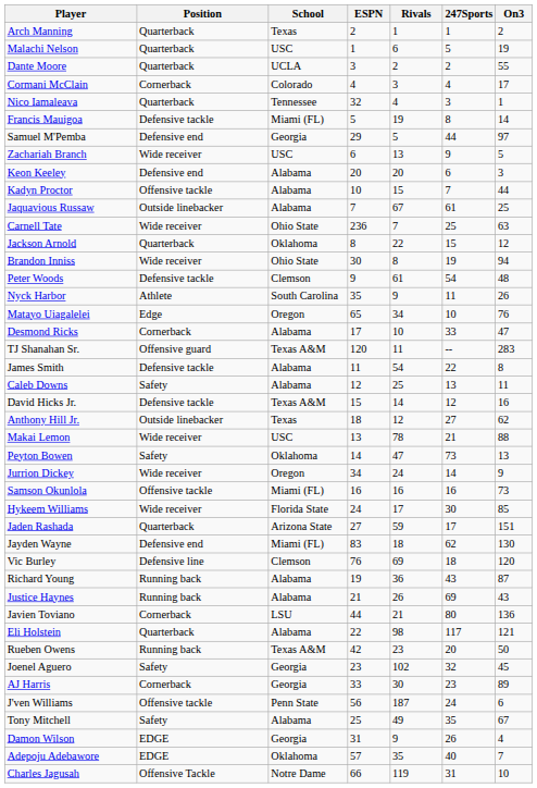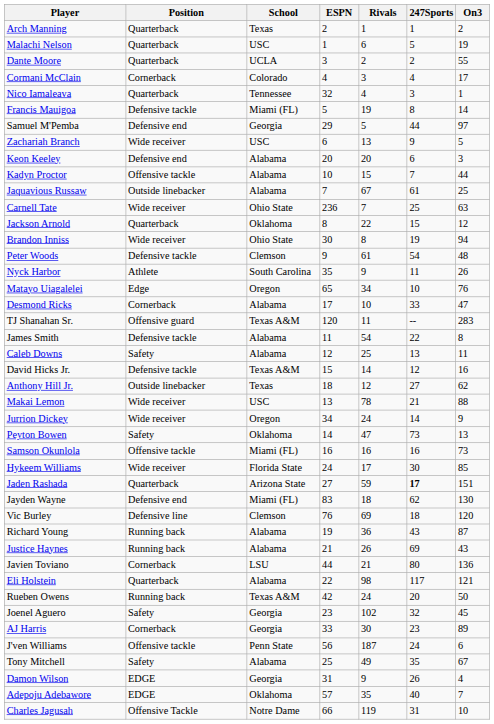 <table class="wikitable sortable">
 <tr>
 <th bgcolor="#DDDDFF" width="25%">Player</th>
 <th bgcolor="#DDDDFF" width="25%">Position</th>
 <th bgcolor="#DDDDFF" width="15%">School</th>
 <th bgcolor="#DDDDFF" width="8%">ESPN </th>
 <th bgcolor="#DDDDFF" width="10%">Rivals</th>
 <th bgcolor="#DDDDFF" width="10%">247Sports</th>
 <th>On3</th>
 </tr>
 <tr>
 <td><a href='#'>Arch Manning</a></td>
 <td>Quarterback</td>
 <td>Texas</td>
 <td>2</td>
 <td>1</td>
 <td>1</td>
 <td>2</td>
 </tr>
 <tr>
 <td><a href='#'>Malachi Nelson</a></td>
 <td>Quarterback</td>
 <td>USC</td>
 <td>1</td>
 <td>6</td>
 <td>5</td>
 <td>19</td>
 </tr>
 <tr>
 <td><a href='#'>Dante Moore</a></td>
 <td>Quarterback</td>
 <td>UCLA</td>
 <td>3</td>
 <td>2</td>
 <td>2</td>
 <td>55</td>
 </tr>
 <tr>
 <td><a href='#'>Cormani McClain</a></td>
 <td>Cornerback</td>
 <td>Colorado</td>
 <td>4</td>
 <td>3</td>
 <td>4</td>
 <td>17</td>
 </tr>
 <tr>
 <td><a href='#'>Nico Iamaleava</a></td>
 <td>Quarterback</td>
 <td>Tennessee</td>
 <td>32</td>
 <td>4</td>
 <td>3</td>
 <td>1</td>
 </tr>
 <tr>
 <td><a href='#'>Francis Mauigoa</a></td>
 <td>Defensive tackle</td>
 <td>Miami (FL)</td>
 <td>5</td>
 <td>19</td>
 <td>8</td>
 <td>14</td>
 </tr>
 <tr>
 <td>Samuel M'Pemba</td>
 <td>Defensive end</td>
 <td>Georgia</td>
 <td>29</td>
 <td>5</td>
 <td>44</td>
 <td>97</td>
 </tr>
 <tr>
 <td><a href='#'>Zachariah Branch</a></td>
 <td>Wide receiver</td>
 <td>USC</td>
 <td>6</td>
 <td>13</td>
 <td>9</td>
 <td>5</td>
 </tr>
 <tr>
 <td><a href='#'>Keon Keeley</a></td>
 <td>Defensive end</td>
 <td>Alabama</td>
 <td>20</td>
 <td>20</td>
 <td>6</td>
 <td>3</td>
 </tr>
 <tr>
 <td><a href='#'>Kadyn Proctor</a></td>
 <td>Offensive tackle</td>
 <td>Alabama</td>
 <td>10</td>
 <td>15</td>
 <td>7</td>
 <td>44</td>
 </tr>
 <tr>
 <td><a href='#'>Jaquavious Russaw</a></td>
 <td>Outside linebacker</td>
 <td>Alabama</td>
 <td>7</td>
 <td>67</td>
 <td>61</td>
 <td>25</td>
 </tr>
 <tr>
 <td><a href='#'>Carnell Tate</a></td>
 <td>Wide receiver</td>
 <td>Ohio State</td>
 <td>236</td>
 <td>7</td>
 <td>25</td>
 <td>63</td>
 </tr>
 <tr>
 <td><a href='#'>Jackson Arnold</a></td>
 <td>Quarterback</td>
 <td>Oklahoma</td>
 <td>8</td>
 <td>22</td>
 <td>15</td>
 <td>12</td>
 </tr>
 <tr>
 <td><a href='#'>Brandon Inniss</a></td>
 <td>Wide receiver</td>
 <td>Ohio State</td>
 <td>30</td>
 <td>8</td>
 <td>19</td>
 <td>94</td>
 </tr>
 <tr>
 <td><a href='#'>Peter Woods</a></td>
 <td>Defensive tackle</td>
 <td>Clemson</td>
 <td>9</td>
 <td>61</td>
 <td>54</td>
 <td>48</td>
 </tr>
 <tr>
 <td><a href='#'>Nyck Harbor</a></td>
 <td>Athlete</td>
 <td>South Carolina</td>
 <td>35</td>
 <td>9</td>
 <td>11</td>
 <td>26</td>
 </tr>
 <tr>
 <td><a href='#'>Matayo Uiagalelei</a></td>
 <td>Edge</td>
 <td>Oregon</td>
 <td>65</td>
 <td>34</td>
 <td>10</td>
 <td>76</td>
 </tr>
 <tr>
 <td><a href='#'>Desmond Ricks</a></td>
 <td>Cornerback</td>
 <td>Alabama</td>
 <td>17</td>
 <td>10</td>
 <td>33</td>
 <td>47</td>
 </tr>
 <tr>
 <td>TJ Shanahan Sr.</td>
 <td>Offensive guard</td>
 <td>Texas A&M</td>
 <td>120</td>
 <td>11</td>
 <td>--</td>
 <td>283</td>
 </tr>
 <tr>
 <td>James Smith</td>
 <td>Defensive tackle</td>
 <td>Alabama</td>
 <td>11</td>
 <td>54</td>
 <td>22</td>
 <td>8</td>
 </tr>
 <tr>
 <td><a href='#'>Caleb Downs</a></td>
 <td>Safety</td>
 <td>Alabama</td>
 <td>12</td>
 <td>25</td>
 <td>13</td>
 <td>11</td>
 </tr>
 <tr>
 <td>David Hicks Jr.</td>
 <td>Defensive tackle</td>
 <td>Texas A&M</td>
 <td>15</td>
 <td>14</td>
 <td>12</td>
 <td>16</td>
 </tr>
 <tr>
 <td><a href='#'>Anthony Hill Jr.</a></td>
 <td>Outside linebacker</td>
 <td>Texas</td>
 <td>18</td>
 <td>12</td>
 <td>27</td>
 <td>62</td>
 </tr>
 <tr>
 <td><a href='#'>Makai Lemon</a></td>
 <td>Wide receiver</td>
 <td>USC</td>
 <td>13</td>
 <td>78</td>
 <td>21</td>
 <td>88</td>
 </tr>
 <tr>
+<td><a href='#'>Jurrion Dickey</a></td>
+<td>Wide receiver</td>
+<td>Oregon</td>
+<td>34</td>
+<td>24</td>
+<td>14</td>
+<td>9</td>
+</tr>
+<tr>
 <td><a href='#'>Peyton Bowen</a></td>
 <td>Safety</td>
 <td>Oklahoma</td>
 <td>14</td>
 <td>47</td>
 <td>73</td>
 <td>13</td>
-</tr>
-<tr>
-<td><a href='#'>Jurrion Dickey</a></td>
-<td>Wide receiver</td>
-<td>Oregon</td>
-<td>34</td>
-<td>24</td>
-<td>14</td>
-<td>9</td>
 </tr>
 <tr>
 <td><a href='#'>Samson Okunlola</a></td>
 <td>Offensive tackle</td>
 <td>Miami (FL)</td>
 <td>16</td>
 <td>16</td>
 <td>16</td>
 <td>73</td>
 </tr>
 <tr>
 <td><a href='#'>Hykeem Williams</a></td>
 <td>Wide receiver</td>
 <td>Florida State</td>
 <td>24</td>
 <td>17</td>
 <td>30</td>
 <td>85</td>
 </tr>
 <tr>
 <td><a href='#'>Jaden Rashada</a></td>
 <td>Quarterback</td>
 <td>Arizona State</td>
 <td>27</td>
 <td>59</td>
-<td>17</td>
+<td><strong>17</strong></td>
 <td>151</td>
 </tr>
 <tr>
 <td>Jayden Wayne</td>
 <td>Defensive end</td>
 <td>Miami (FL)</td>
 <td>83</td>
 <td>18</td>
 <td>62</td>
 <td>130</td>
 </tr>
 <tr>
 <td>Vic Burley</td>
 <td>Defensive line</td>
 <td>Clemson</td>
 <td>76</td>
 <td>69</td>
 <td>18</td>
 <td>120</td>
 </tr>
 <tr>
 <td>Richard Young</td>
 <td>Running back</td>
 <td>Alabama</td>
 <td>19</td>
 <td>36</td>
 <td>43</td>
 <td>87</td>
 </tr>
 <tr>
 <td><a href='#'>Justice Haynes</a></td>
 <td>Running back</td>
 <td>Alabama</td>
 <td>21</td>
 <td>26</td>
 <td>69</td>
 <td>43</td>
 </tr>
 <tr>
 <td>Javien Toviano</td>
 <td>Cornerback</td>
 <td>LSU</td>
 <td>44</td>
 <td>21</td>
 <td>80</td>
 <td>136</td>
 </tr>
 <tr>
 <td><a href='#'>Eli Holstein</a></td>
 <td>Quarterback</td>
 <td>Alabama</td>
 <td>22</td>
 <td>98</td>
 <td>117</td>
 <td>121</td>
 </tr>
 <tr>
 <td>Rueben Owens</td>
 <td>Running back</td>
 <td>Texas A&M</td>
 <td>42</td>
-<td>23</td>
+<td>24</td>
 <td>20</td>
 <td>50</td>
 </tr>
 <tr>
 <td>Joenel Aguero</td>
 <td>Safety</td>
 <td>Georgia</td>
 <td>23</td>
 <td>102</td>
 <td>32</td>
 <td>45</td>
 </tr>
 <tr>
 <td><a href='#'>AJ Harris</a></td>
 <td>Cornerback</td>
 <td>Georgia</td>
 <td>33</td>
 <td>30</td>
 <td>23</td>
 <td>89</td>
 </tr>
 <tr>
 <td>J'ven Williams</td>
 <td>Offensive tackle</td>
 <td>Penn State</td>
 <td>56</td>
 <td>187</td>
 <td>24</td>
 <td>6</td>
 </tr>
 <tr>
 <td>Tony Mitchell</td>
 <td>Safety</td>
 <td>Alabama</td>
 <td>25</td>
 <td>49</td>
 <td>35</td>
 <td>67</td>
 </tr>
 <tr>
 <td><a href='#'>Damon Wilson</a></td>
 <td>EDGE</td>
 <td>Georgia</td>
 <td>31</td>
 <td>9</td>
 <td>26</td>
 <td>4</td>
 </tr>
 <tr>
 <td><a href='#'>Adepoju Adebawore</a></td>
 <td>EDGE</td>
 <td>Oklahoma</td>
 <td>57</td>
 <td>35</td>
 <td>40</td>
 <td>7</td>
 </tr>
 <tr>
 <td><a href='#'>Charles Jagusah</a></td>
 <td>Offensive Tackle</td>
 <td>Notre Dame</td>
 <td>66</td>
 <td>119</td>
 <td>31</td>
 <td>10</td>
 </tr>
 </table>
